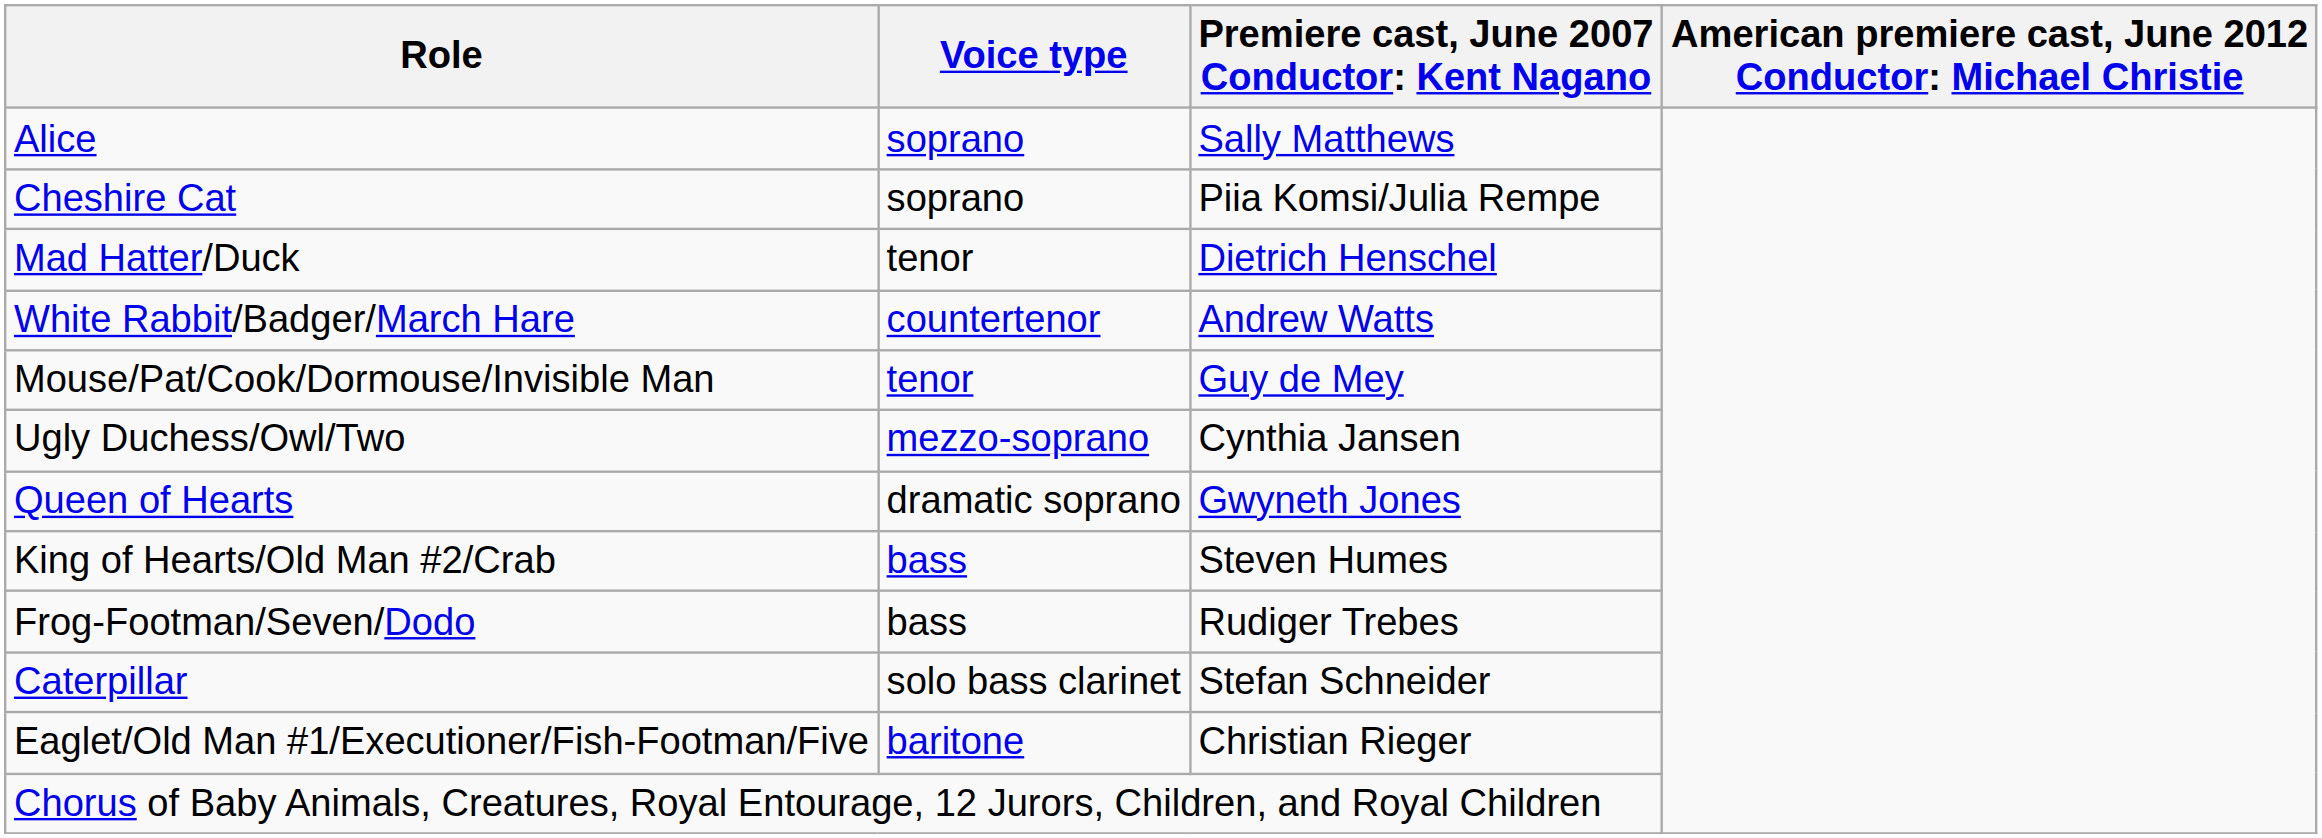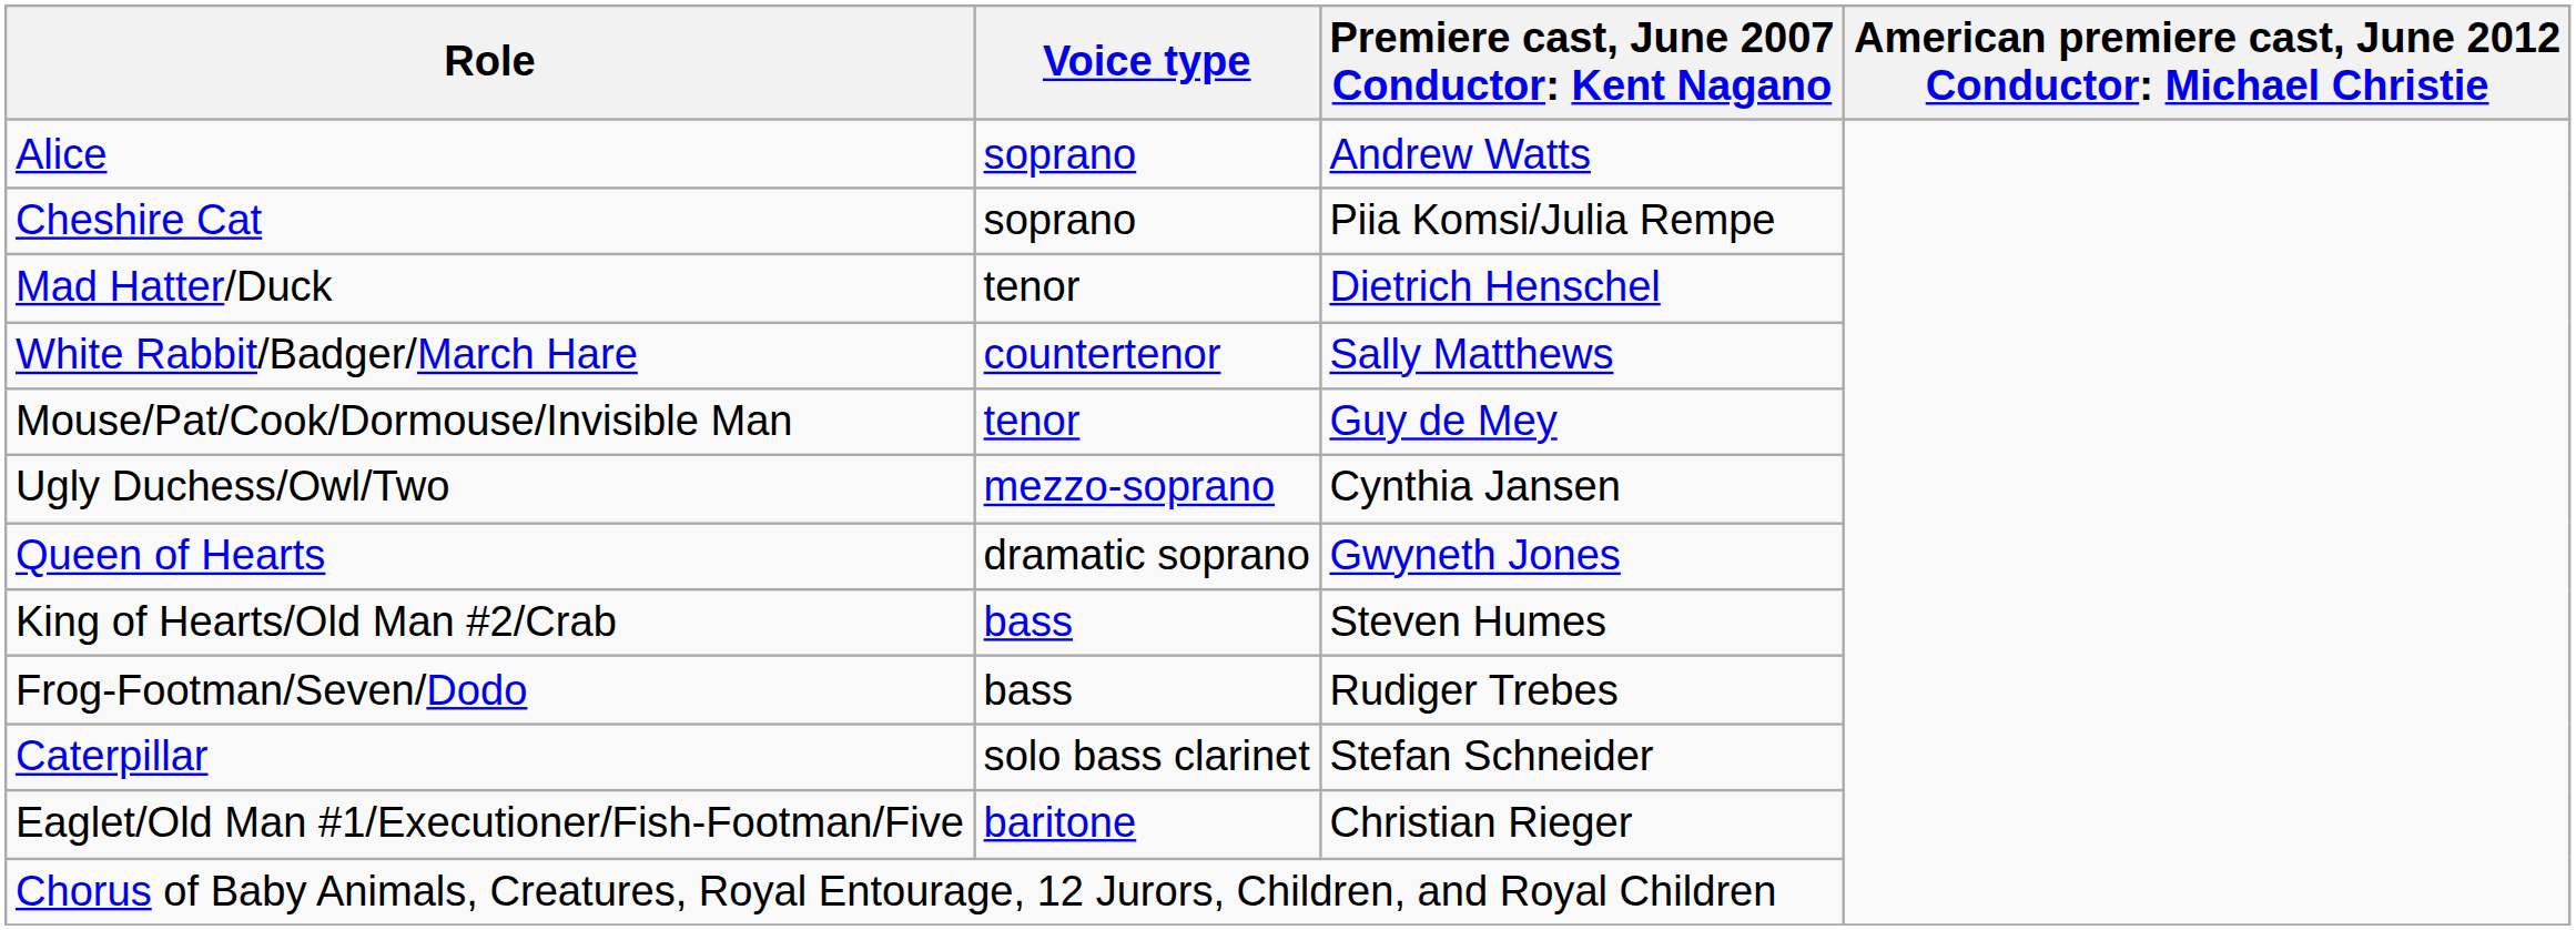 <table class="wikitable">
 <tr>
 <th>Role</th>
 <th><a href='#'>Voice type</a></th>
 <th>Premiere cast, June 2007<br><a href='#'>Conductor</a>: <a href='#'>Kent Nagano</a></th>
 <th>American premiere cast, June 2012<br><a href='#'>Conductor</a>: <a href='#'>Michael Christie</a></th>
 </tr>
 <tr>
 <td><a href='#'>Alice</a></td>
 <td><a href='#'>soprano</a></td>
-<td><a href='#'>Sally Matthews</a></td>
+<td><a href='#'>Andrew Watts</a></td>
 </tr>
 <tr>
 <td><a href='#'>Cheshire Cat</a></td>
 <td>soprano</td>
 <td>Piia Komsi/Julia Rempe</td>
 </tr>
 <tr>
 <td><a href='#'>Mad Hatter</a>/Duck</td>
 <td>tenor</td>
 <td><a href='#'>Dietrich Henschel</a></td>
 </tr>
 <tr>
 <td><a href='#'>White Rabbit</a>/Badger/<a href='#'>March Hare</a></td>
 <td><a href='#'>countertenor</a></td>
-<td><a href='#'>Andrew Watts</a></td>
+<td><a href='#'>Sally Matthews</a></td>
 </tr>
 <tr>
 <td>Mouse/Pat/Cook/Dormouse/Invisible Man</td>
 <td><a href='#'>tenor</a></td>
 <td><a href='#'>Guy de Mey</a></td>
 </tr>
 <tr>
 <td>Ugly Duchess/Owl/Two</td>
 <td><a href='#'>mezzo-soprano</a></td>
 <td>Cynthia Jansen</td>
 </tr>
 <tr>
 <td><a href='#'>Queen of Hearts</a></td>
 <td>dramatic soprano</td>
 <td><a href='#'>Gwyneth Jones</a></td>
 </tr>
 <tr>
 <td>King of Hearts/Old Man #2/Crab</td>
 <td><a href='#'>bass</a></td>
 <td>Steven Humes</td>
 </tr>
 <tr>
 <td>Frog-Footman/Seven/<a href='#'>Dodo</a></td>
 <td>bass</td>
 <td>Rudiger Trebes</td>
 </tr>
 <tr>
 <td><a href='#'>Caterpillar</a></td>
 <td>solo bass clarinet</td>
 <td>Stefan Schneider</td>
 </tr>
 <tr>
 <td>Eaglet/Old Man #1/Executioner/Fish-Footman/Five</td>
 <td><a href='#'>baritone</a></td>
 <td>Christian Rieger</td>
 </tr>
 <tr>
 <td colspan="3"><a href='#'>Chorus</a> of Baby Animals, Creatures, Royal Entourage, 12 Jurors, Children, and Royal Children</td>
 </tr>
 </table>
